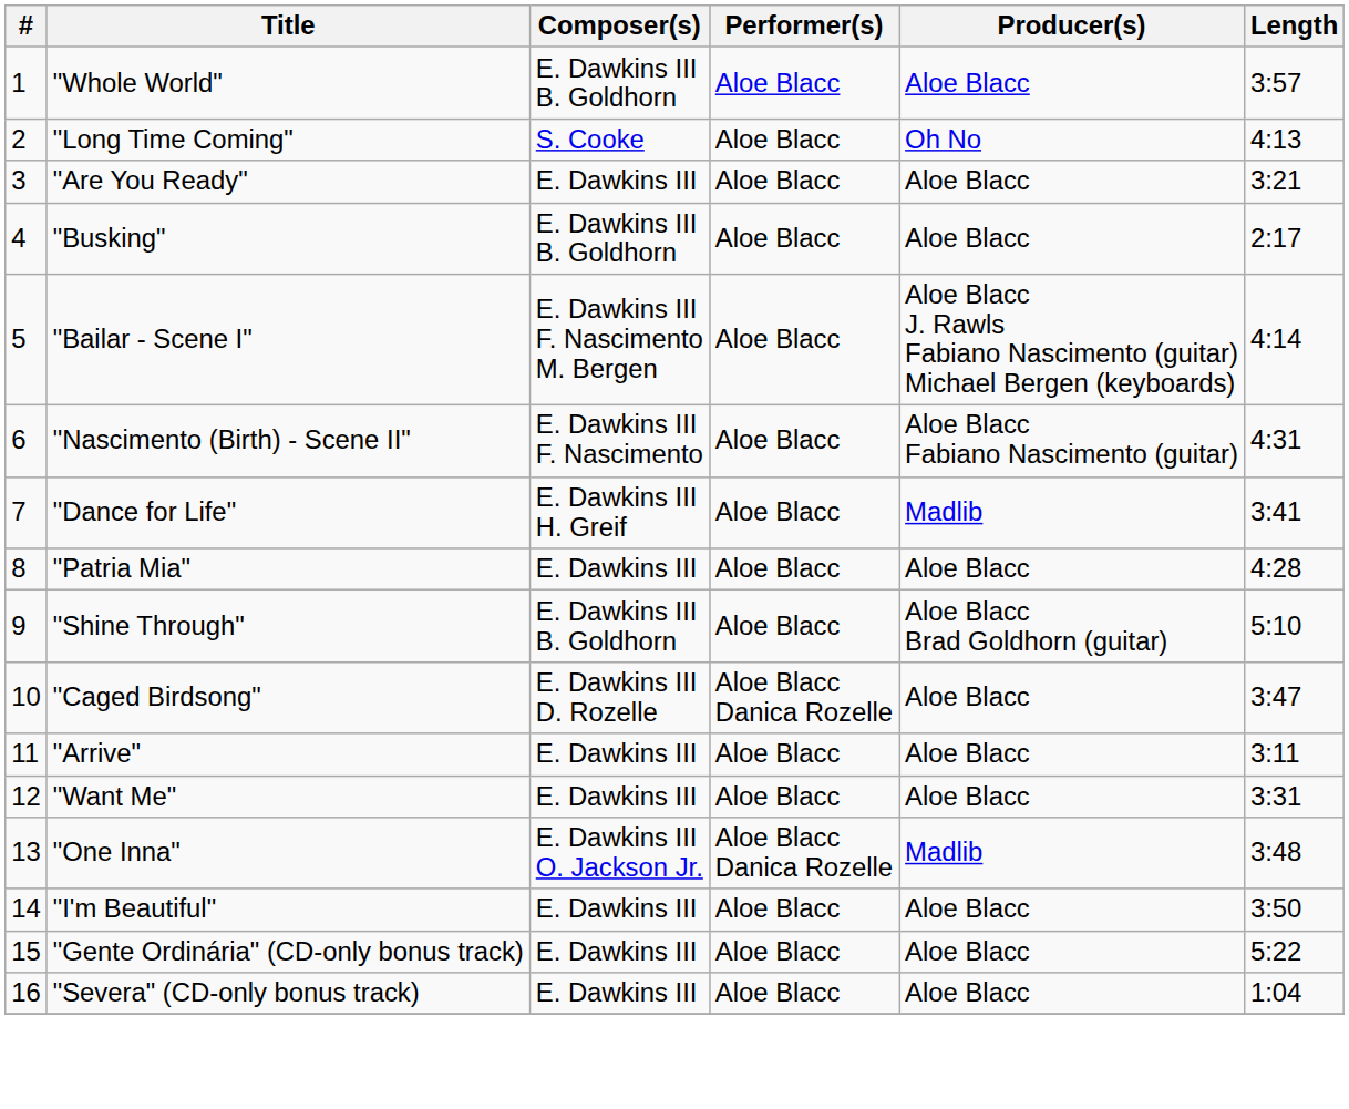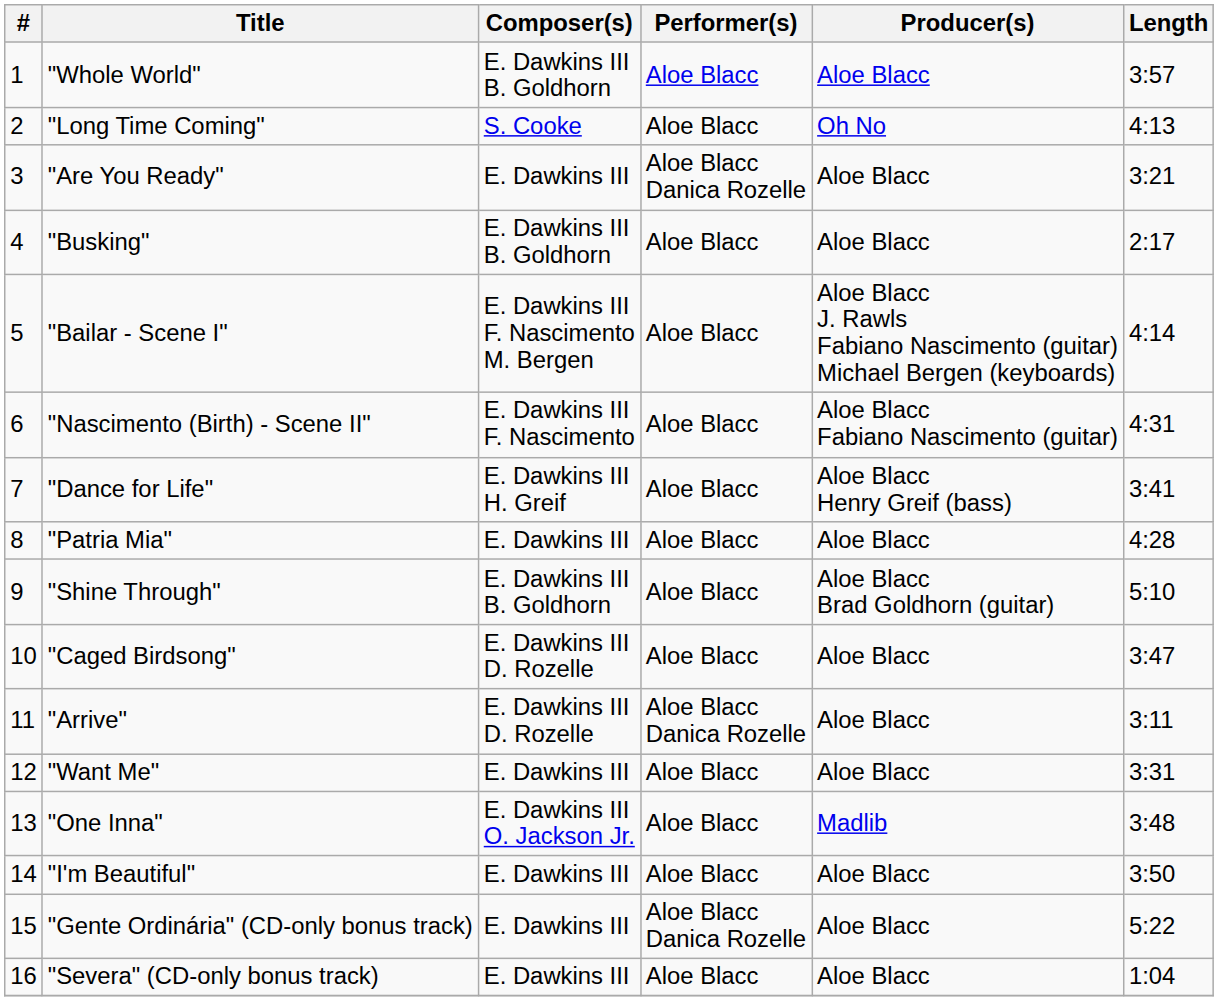 <table class="wikitable">
 <tr>
 <th>#</th>
 <th>Title</th>
 <th>Composer(s)</th>
 <th>Performer(s)</th>
 <th>Producer(s)</th>
 <th>Length</th>
 </tr>
 <tr>
 <td>1</td>
 <td>"Whole World"</td>
 <td>E. Dawkins III<br>B. Goldhorn</td>
 <td><a href='#'>Aloe Blacc</a></td>
 <td><a href='#'>Aloe Blacc</a></td>
 <td>3:57</td>
 </tr>
 <tr>
 <td>2</td>
 <td>"Long Time Coming"</td>
 <td><a href='#'>S. Cooke</a></td>
 <td>Aloe Blacc</td>
 <td><a href='#'>Oh No</a></td>
 <td>4:13</td>
 </tr>
 <tr>
 <td>3</td>
 <td>"Are You Ready"</td>
 <td>E. Dawkins III</td>
-<td>Aloe Blacc</td>
+<td>Aloe Blacc<br>Danica Rozelle</td>
 <td>Aloe Blacc</td>
 <td>3:21</td>
 </tr>
 <tr>
 <td>4</td>
 <td>"Busking"</td>
 <td>E. Dawkins III<br>B. Goldhorn</td>
 <td>Aloe Blacc</td>
 <td>Aloe Blacc</td>
 <td>2:17</td>
 </tr>
 <tr>
 <td>5</td>
 <td>"Bailar - Scene I"</td>
 <td>E. Dawkins III<br>F. Nascimento<br>M. Bergen</td>
 <td>Aloe Blacc</td>
 <td>Aloe Blacc<br>J. Rawls<br>Fabiano Nascimento (guitar)<br>Michael Bergen (keyboards)</td>
 <td>4:14</td>
 </tr>
 <tr>
 <td>6</td>
 <td>"Nascimento (Birth) - Scene II"</td>
 <td>E. Dawkins III<br>F. Nascimento</td>
 <td>Aloe Blacc</td>
 <td>Aloe Blacc<br>Fabiano Nascimento (guitar)</td>
 <td>4:31</td>
 </tr>
 <tr>
 <td>7</td>
 <td>"Dance for Life"</td>
 <td>E. Dawkins III<br>H. Greif</td>
 <td>Aloe Blacc</td>
-<td><a href='#'>Madlib</a></td>
+<td>Aloe Blacc<br>Henry Greif (bass)</td>
 <td>3:41</td>
 </tr>
 <tr>
 <td>8</td>
 <td>"Patria Mia"</td>
 <td>E. Dawkins III</td>
 <td>Aloe Blacc</td>
 <td>Aloe Blacc</td>
 <td>4:28</td>
 </tr>
 <tr>
 <td>9</td>
 <td>"Shine Through"</td>
 <td>E. Dawkins III<br>B. Goldhorn</td>
 <td>Aloe Blacc</td>
 <td>Aloe Blacc<br>Brad Goldhorn (guitar)</td>
 <td>5:10</td>
 </tr>
 <tr>
 <td>10</td>
 <td>"Caged Birdsong"</td>
 <td>E. Dawkins III<br>D. Rozelle</td>
-<td>Aloe Blacc<br>Danica Rozelle</td>
+<td>Aloe Blacc</td>
 <td>Aloe Blacc</td>
 <td>3:47</td>
 </tr>
 <tr>
 <td>11</td>
 <td>"Arrive"</td>
-<td>E. Dawkins III</td>
-<td>Aloe Blacc</td>
+<td>E. Dawkins III<br>D. Rozelle</td>
+<td>Aloe Blacc<br>Danica Rozelle</td>
 <td>Aloe Blacc</td>
 <td>3:11</td>
 </tr>
 <tr>
 <td>12</td>
 <td>"Want Me"</td>
 <td>E. Dawkins III</td>
 <td>Aloe Blacc</td>
 <td>Aloe Blacc</td>
 <td>3:31</td>
 </tr>
 <tr>
 <td>13</td>
 <td>"One Inna"</td>
 <td>E. Dawkins III<br><a href='#'>O. Jackson Jr.</a></td>
-<td>Aloe Blacc<br>Danica Rozelle</td>
+<td>Aloe Blacc</td>
 <td><a href='#'>Madlib</a></td>
 <td>3:48</td>
 </tr>
 <tr>
 <td>14</td>
 <td>"I'm Beautiful"</td>
 <td>E. Dawkins III</td>
 <td>Aloe Blacc</td>
 <td>Aloe Blacc</td>
 <td>3:50</td>
 </tr>
 <tr>
 <td>15</td>
 <td>"Gente Ordinária" (CD-only bonus track)</td>
 <td>E. Dawkins III</td>
-<td>Aloe Blacc</td>
+<td>Aloe Blacc<br>Danica Rozelle</td>
 <td>Aloe Blacc</td>
 <td>5:22</td>
 </tr>
 <tr>
 <td>16</td>
 <td>"Severa" (CD-only bonus track)</td>
 <td>E. Dawkins III</td>
 <td>Aloe Blacc</td>
 <td>Aloe Blacc</td>
 <td>1:04</td>
 </tr>
 <tr>
 </tr>
 </table>
